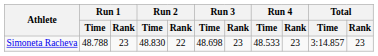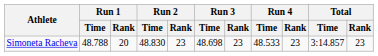 <table class="wikitable" border="1" style="font-size:90%">
 <tr>
 <th rowspan="2">Athlete</th>
 <th colspan="2">Run 1</th>
 <th colspan="2">Run 2</th>
 <th colspan="2">Run 3</th>
 <th colspan="2">Run 4</th>
 <th colspan="2">Total</th>
 </tr>
 <tr>
 <th>Time</th>
 <th>Rank</th>
 <th>Time</th>
 <th>Rank</th>
 <th>Time</th>
 <th>Rank</th>
 <th>Time</th>
 <th>Rank</th>
 <th>Time</th>
 <th>Rank</th>
 </tr>
 <tr>
 <td><a href='#'>Simoneta Racheva</a></td>
 <td align="center">48.788</td>
+<td align="center">20</td>
+<td align="center">48.830</td>
 <td align="center">23</td>
-<td align="center">48.830</td>
-<td align="center">22</td>
 <td align="center">48.698</td>
 <td align="center">23</td>
 <td align="center">48.533</td>
 <td align="center">23</td>
 <td align="center">3:14.857</td>
 <td align="center">23</td>
 </tr>
 </table>
